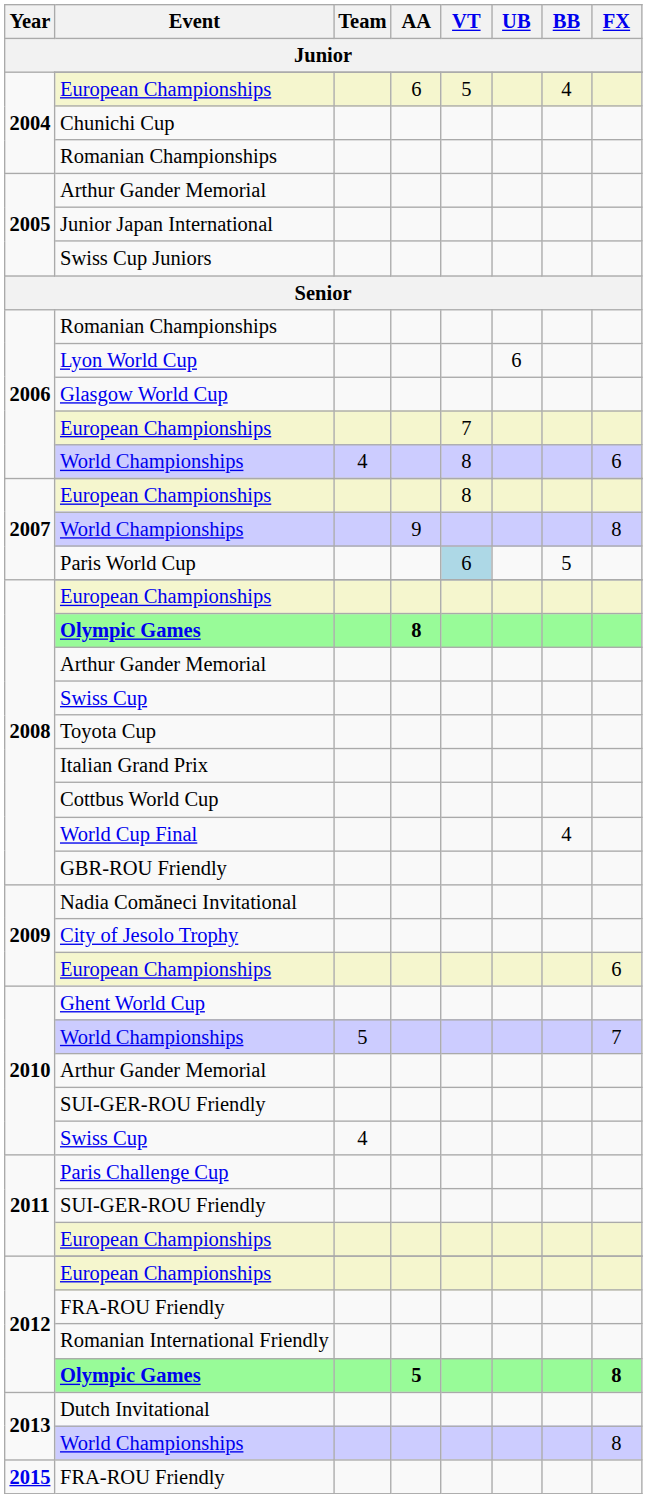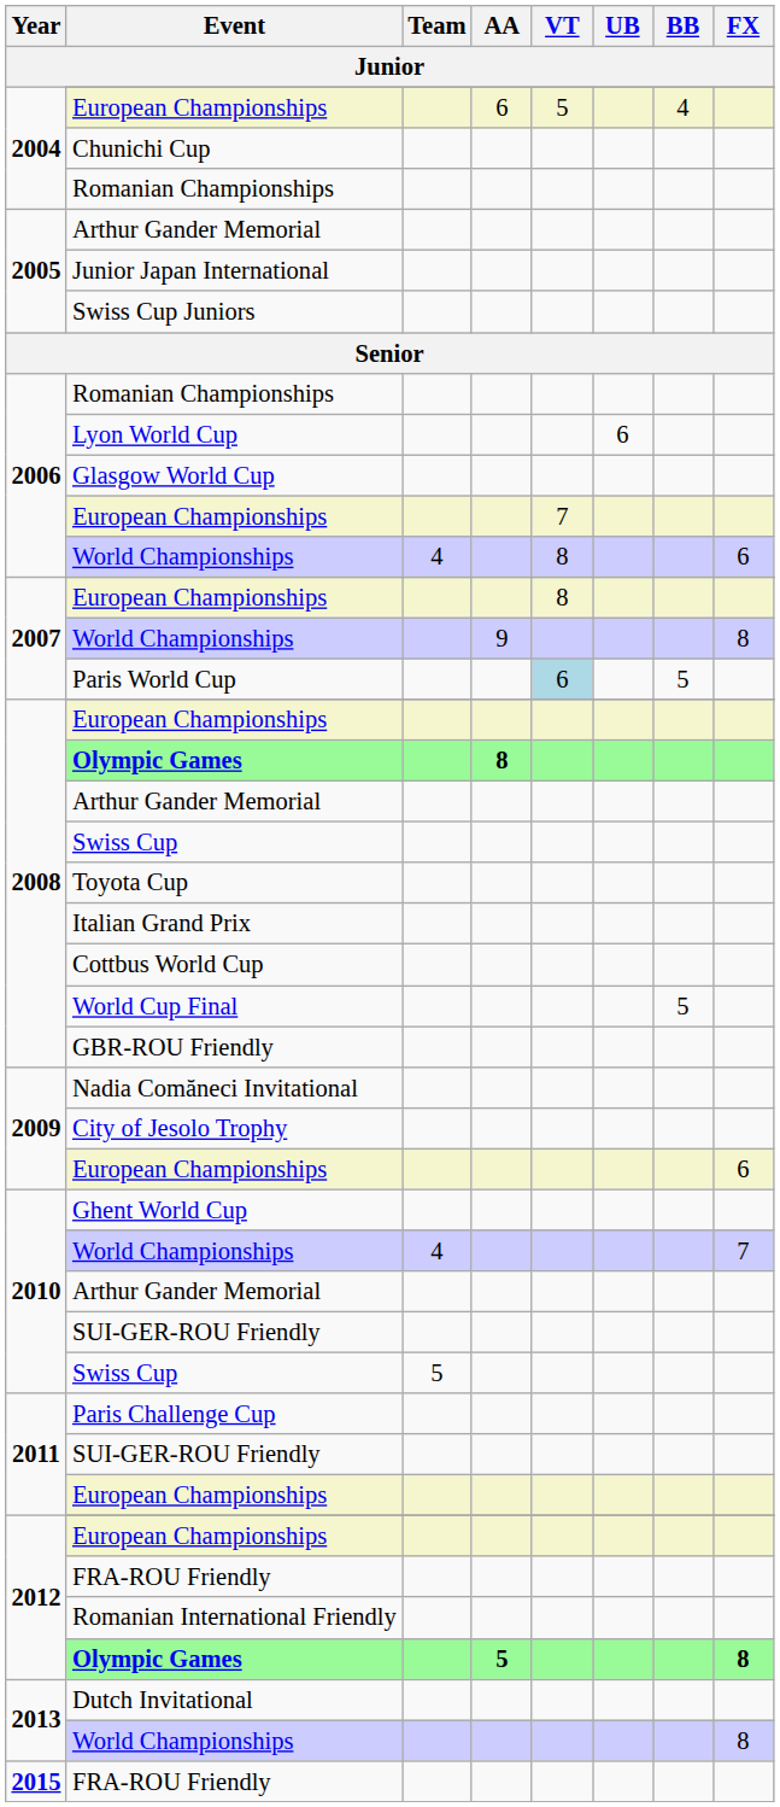 <table class="wikitable" style="text-align:center; font-size:95%;">
 <tr>
 <th align=center>Year</th>
 <th align=center>Event</th>
 <th style="width:30px;">Team</th>
 <th style="width:30px;">AA</th>
 <th style="width:30px;"><a href='#'>VT</a></th>
 <th style="width:30px;"><a href='#'>UB</a></th>
 <th style="width:30px;"><a href='#'>BB</a></th>
 <th style="width:30px;"><a href='#'>FX</a></th>
 </tr>
 <tr>
 <th colspan="8">Junior</th>
 </tr>
 <tr>
 <td rowspan="4"><strong>2004</strong></td>
 </tr>
 <tr bgcolor=#F5F6CE>
 <td align=left><a href='#'>European Championships</a></td>
 <td></td>
 <td>6</td>
 <td>5</td>
 <td></td>
 <td>4</td>
 <td></td>
 </tr>
 <tr>
 <td align=left>Chunichi Cup</td>
 <td></td>
 <td></td>
 <td></td>
 <td></td>
 <td></td>
 <td></td>
 </tr>
 <tr>
 <td align=left>Romanian Championships</td>
 <td></td>
 <td></td>
 <td></td>
 <td></td>
 <td></td>
 <td></td>
 </tr>
 <tr>
 <td rowspan="3"><strong>2005</strong></td>
 <td align=left>Arthur Gander Memorial</td>
 <td></td>
 <td></td>
 <td></td>
 <td></td>
 <td></td>
 <td></td>
 </tr>
 <tr>
 <td align=left>Junior Japan International</td>
 <td></td>
 <td></td>
 <td></td>
 <td></td>
 <td></td>
 <td></td>
 </tr>
 <tr>
 <td align=left>Swiss Cup Juniors</td>
 <td></td>
 <td></td>
 <td></td>
 <td></td>
 <td></td>
 <td></td>
 </tr>
 <tr>
 <th colspan="8">Senior</th>
 </tr>
 <tr>
 <td rowspan="5"><strong>2006</strong></td>
 <td align=left>Romanian Championships</td>
 <td></td>
 <td></td>
 <td></td>
 <td></td>
 <td></td>
 <td></td>
 </tr>
 <tr>
 <td align=left><a href='#'>Lyon World Cup</a></td>
 <td></td>
 <td></td>
 <td></td>
 <td>6</td>
 <td></td>
 <td></td>
 </tr>
 <tr>
 <td align=left><a href='#'>Glasgow World Cup</a></td>
 <td></td>
 <td></td>
 <td></td>
 <td></td>
 <td></td>
 <td></td>
 </tr>
 <tr bgcolor=#F5F6CE>
 <td align=left><a href='#'>European Championships</a></td>
 <td></td>
 <td></td>
 <td>7</td>
 <td></td>
 <td></td>
 <td></td>
 </tr>
 <tr bgcolor=#CCCCFF>
 <td align=left><a href='#'>World Championships</a></td>
 <td>4</td>
 <td></td>
 <td>8</td>
 <td></td>
 <td></td>
 <td>6</td>
 </tr>
 <tr>
 <td rowspan="4"><strong>2007</strong></td>
 </tr>
 <tr bgcolor=#F5F6CE>
 <td align=left><a href='#'>European Championships</a></td>
 <td></td>
 <td></td>
 <td>8</td>
 <td></td>
 <td></td>
 <td></td>
 </tr>
 <tr bgcolor=#CCCCFF>
 <td align=left><a href='#'>World Championships</a></td>
 <td></td>
 <td>9</td>
 <td></td>
 <td></td>
 <td></td>
 <td>8</td>
 </tr>
 <tr>
 <td align=left>Paris World Cup</td>
 <td></td>
 <td></td>
 <td style="background: lightblue;">6</td>
 <td></td>
 <td>5</td>
 <td></td>
 </tr>
 <tr>
 <td rowspan="10"><strong>2008</strong></td>
 </tr>
 <tr bgcolor=#F5F6CE>
 <td align=left><a href='#'>European Championships</a></td>
 <td></td>
 <td></td>
 <td></td>
 <td></td>
 <td></td>
 <td></td>
 </tr>
 <tr bgcolor=98FB98>
 <td align=left><strong><a href='#'>Olympic Games</a></strong></td>
 <td></td>
 <td><strong>8</strong></td>
 <td></td>
 <td></td>
 <td></td>
 <td></td>
 </tr>
 <tr>
 <td align=left>Arthur Gander Memorial</td>
 <td></td>
 <td></td>
 <td></td>
 <td></td>
 <td></td>
 <td></td>
 </tr>
 <tr>
 <td align=left><a href='#'>Swiss Cup</a></td>
 <td></td>
 <td></td>
 <td></td>
 <td></td>
 <td></td>
 <td></td>
 </tr>
 <tr>
 <td align=left>Toyota Cup</td>
 <td></td>
 <td></td>
 <td></td>
 <td></td>
 <td></td>
 <td></td>
 </tr>
 <tr>
 <td align=left>Italian Grand Prix</td>
 <td></td>
 <td></td>
 <td></td>
 <td></td>
 <td></td>
 <td></td>
 </tr>
 <tr>
 <td align=left>Cottbus World Cup</td>
 <td></td>
 <td></td>
 <td></td>
 <td></td>
 <td></td>
 <td></td>
 </tr>
 <tr>
 <td align=left><a href='#'>World Cup Final</a></td>
 <td></td>
 <td></td>
 <td></td>
 <td></td>
-<td>4</td>
+<td>5</td>
 <td></td>
 </tr>
 <tr>
 <td align=left>GBR-ROU Friendly</td>
 <td></td>
 <td></td>
 <td></td>
 <td></td>
 <td></td>
 <td></td>
 </tr>
 <tr>
 <td rowspan="3"><strong>2009</strong></td>
 <td align=left>Nadia Comăneci Invitational</td>
 <td></td>
 <td></td>
 <td></td>
 <td></td>
 <td></td>
 <td></td>
 </tr>
 <tr>
 <td align=left><a href='#'>City of Jesolo Trophy</a></td>
 <td></td>
 <td></td>
 <td></td>
 <td></td>
 <td></td>
 <td></td>
 </tr>
 <tr bgcolor=#F5F6CE>
 <td align=left><a href='#'>European Championships</a></td>
 <td></td>
 <td></td>
 <td></td>
 <td></td>
 <td></td>
 <td>6</td>
 </tr>
 <tr>
 <td rowspan="5"><strong>2010</strong></td>
 <td align=left><a href='#'>Ghent World Cup</a></td>
 <td></td>
 <td></td>
 <td></td>
 <td></td>
 <td></td>
 <td></td>
 </tr>
 <tr bgcolor=#CCCCFF>
 <td align=left><a href='#'>World Championships</a></td>
-<td>5</td>
+<td>4</td>
 <td></td>
 <td></td>
 <td></td>
 <td></td>
 <td>7</td>
 </tr>
 <tr>
 <td align=left>Arthur Gander Memorial</td>
 <td></td>
 <td></td>
 <td></td>
 <td></td>
 <td></td>
 <td></td>
 </tr>
 <tr>
 <td align=left>SUI-GER-ROU Friendly</td>
 <td></td>
 <td></td>
 <td></td>
 <td></td>
 <td></td>
 <td></td>
 </tr>
 <tr>
 <td align=left><a href='#'>Swiss Cup</a></td>
-<td>4</td>
+<td>5</td>
 <td></td>
 <td></td>
 <td></td>
 <td></td>
 <td></td>
 </tr>
 <tr>
 <td rowspan="3"><strong>2011</strong></td>
 <td align=left><a href='#'>Paris Challenge Cup</a></td>
 <td></td>
 <td></td>
 <td></td>
 <td></td>
 <td></td>
 <td></td>
 </tr>
 <tr>
 <td align=left>SUI-GER-ROU Friendly</td>
 <td></td>
 <td></td>
 <td></td>
 <td></td>
 <td></td>
 <td></td>
 </tr>
 <tr bgcolor=#F5F6CE>
 <td align=left><a href='#'>European Championships</a></td>
 <td></td>
 <td></td>
 <td></td>
 <td></td>
 <td></td>
 <td></td>
 </tr>
 <tr>
 <td rowspan="5"><strong>2012</strong></td>
 </tr>
 <tr bgcolor=#F5F6CE>
 <td align=left><a href='#'>European Championships</a></td>
 <td></td>
 <td></td>
 <td></td>
 <td></td>
 <td></td>
 <td></td>
 </tr>
 <tr>
 <td align=left>FRA-ROU Friendly</td>
 <td></td>
 <td></td>
 <td></td>
 <td></td>
 <td></td>
 <td></td>
 </tr>
 <tr>
 <td align=left>Romanian International Friendly</td>
 <td></td>
 <td></td>
 <td></td>
 <td></td>
 <td></td>
 <td></td>
 </tr>
 <tr bgcolor=98FB98>
 <td align=left><strong><a href='#'>Olympic Games</a></strong></td>
 <td></td>
 <td><strong>5</strong></td>
 <td></td>
 <td></td>
 <td></td>
 <td><strong>8</strong></td>
 </tr>
 <tr>
 <td rowspan="2"><strong>2013</strong></td>
 <td align=left>Dutch Invitational</td>
 <td></td>
 <td></td>
 <td></td>
 <td></td>
 <td></td>
 <td></td>
 </tr>
 <tr bgcolor=#CCCCFF>
 <td align=left><a href='#'>World Championships</a></td>
 <td></td>
 <td></td>
 <td></td>
 <td></td>
 <td></td>
 <td>8</td>
 </tr>
 <tr>
 <td rowspan="1"><strong><a href='#'>2015</a></strong></td>
 <td align=left>FRA-ROU Friendly</td>
 <td></td>
 <td></td>
 <td></td>
 <td></td>
 <td></td>
 <td></td>
 </tr>
 </table>
